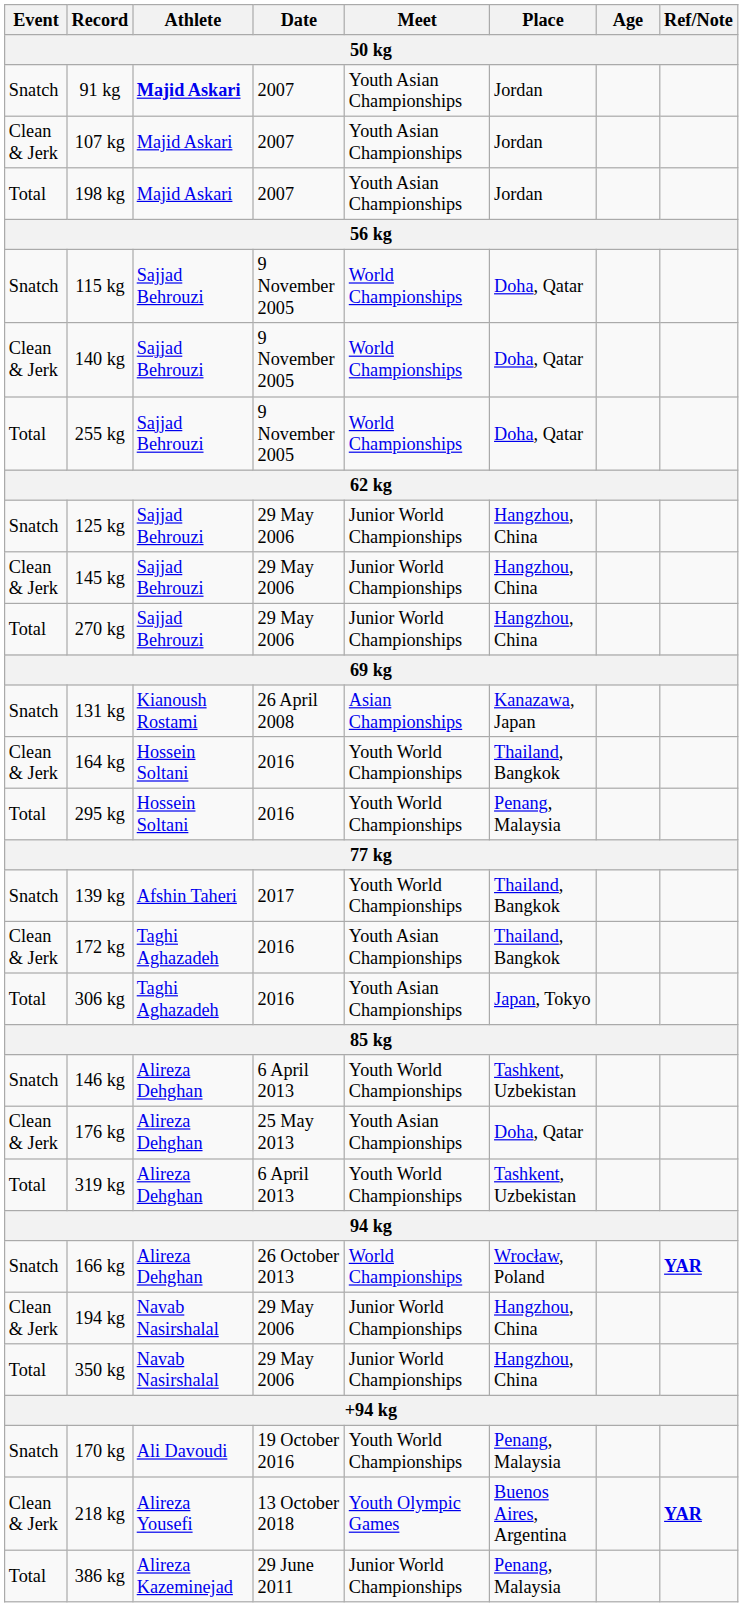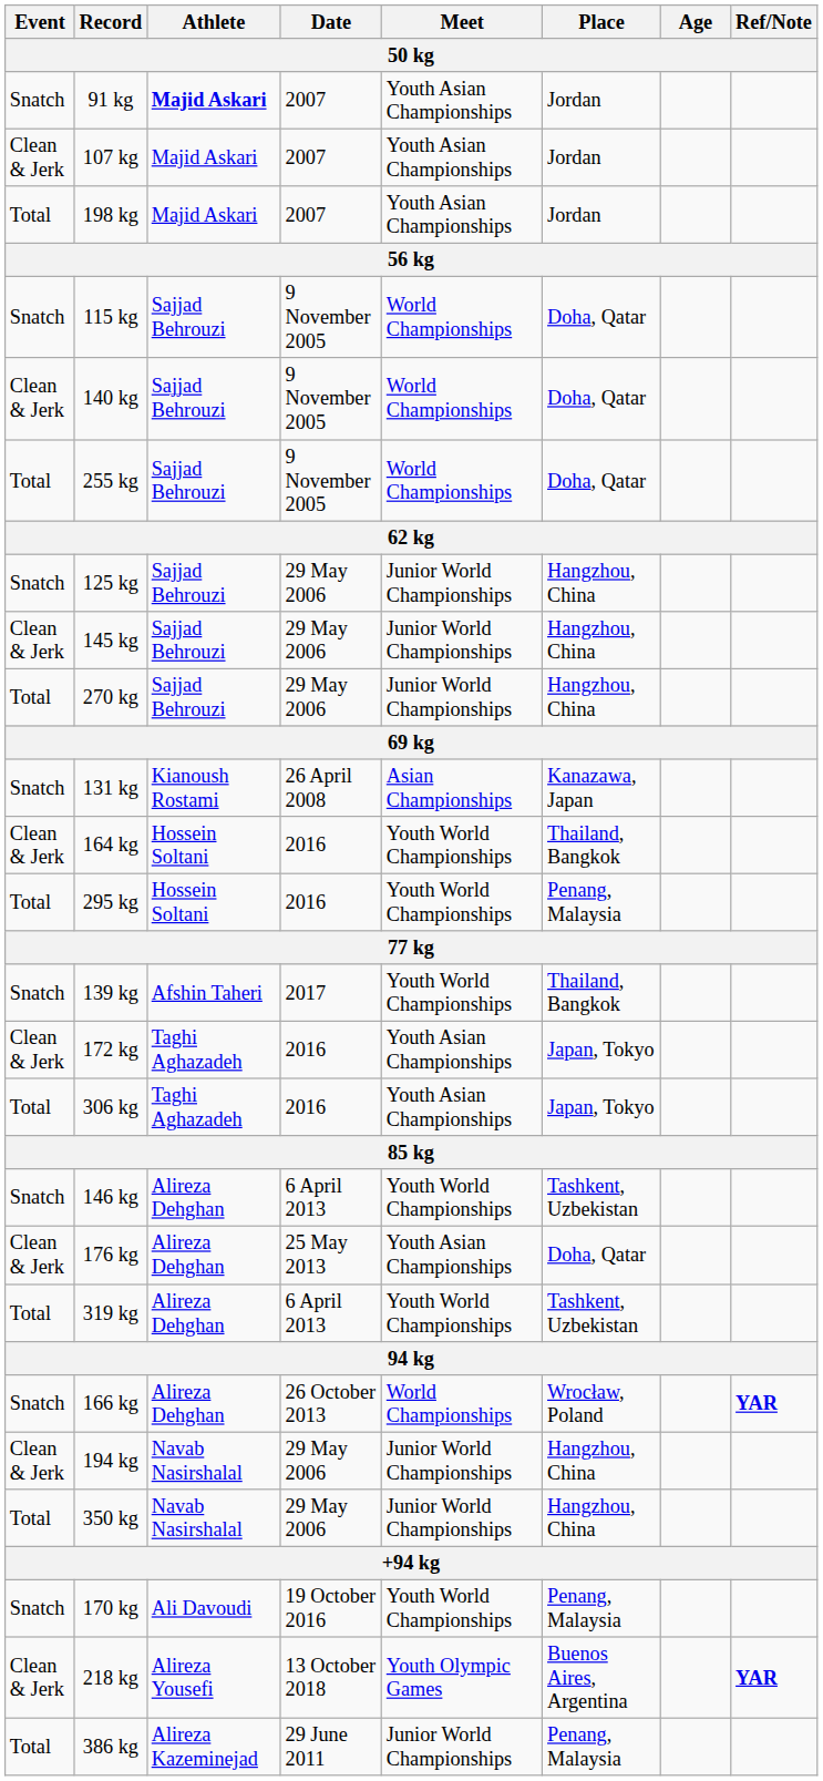 <table class="wikitable" style="font-size:95%; width: 98%;">
 <tr>
 <th width=9%>Event</th>
 <th width=7%>Record</th>
 <th width=18%>Athlete</th>
 <th width=13%>Date</th>
 <th width=22%>Meet</th>
 <th width=16%>Place</th>
 <th width=11%>Age</th>
 <th width=4%>Ref/Note</th>
 </tr>
 <tr bgcolor="#DDDDDD">
 <th colspan="8">50 kg</th>
 </tr>
 <tr>
 <td>Snatch</td>
 <td align="center">91 kg</td>
 <td><strong><a href='#'>Majid Askari</a></strong></td>
 <td>2007</td>
 <td>Youth Asian Championships</td>
 <td>Jordan</td>
 <td></td>
 <td></td>
 </tr>
 <tr>
 <td>Clean & Jerk</td>
 <td align="center">107 kg</td>
 <td><a href='#'>Majid Askari</a></td>
 <td>2007</td>
 <td>Youth Asian Championships</td>
 <td>Jordan</td>
 <td></td>
 <td></td>
 </tr>
 <tr>
 <td>Total</td>
 <td align="center">198 kg</td>
 <td><a href='#'>Majid Askari</a></td>
 <td>2007</td>
 <td>Youth Asian Championships</td>
 <td>Jordan</td>
 <td></td>
 <td></td>
 </tr>
 <tr bgcolor="#DDDDDD">
 <th colspan="8">56 kg</th>
 </tr>
 <tr>
 <td>Snatch</td>
 <td align="center">115 kg</td>
 <td><a href='#'>Sajjad Behrouzi</a></td>
 <td>9 November 2005</td>
 <td><a href='#'>World Championships</a></td>
 <td><a href='#'>Doha</a>, Qatar</td>
 <td></td>
 <td></td>
 </tr>
 <tr>
 <td>Clean & Jerk</td>
 <td align="center">140 kg</td>
 <td><a href='#'>Sajjad Behrouzi</a></td>
 <td>9 November 2005</td>
 <td><a href='#'>World Championships</a></td>
 <td><a href='#'>Doha</a>, Qatar</td>
 <td></td>
 <td></td>
 </tr>
 <tr>
 <td>Total</td>
 <td align="center">255 kg</td>
 <td><a href='#'>Sajjad Behrouzi</a></td>
 <td>9 November 2005</td>
 <td><a href='#'>World Championships</a></td>
 <td><a href='#'>Doha</a>, Qatar</td>
 <td></td>
 <td></td>
 </tr>
 <tr bgcolor="#DDDDDD">
 <th colspan="8">62 kg</th>
 </tr>
 <tr>
 <td>Snatch</td>
 <td align="center">125 kg</td>
 <td><a href='#'>Sajjad Behrouzi</a></td>
 <td>29 May 2006</td>
 <td>Junior World Championships</td>
 <td><a href='#'>Hangzhou</a>, China</td>
 <td></td>
 <td></td>
 </tr>
 <tr>
 <td>Clean & Jerk</td>
 <td align="center">145 kg</td>
 <td><a href='#'>Sajjad Behrouzi</a></td>
 <td>29 May 2006</td>
 <td>Junior World Championships</td>
 <td><a href='#'>Hangzhou</a>, China</td>
 <td></td>
 <td></td>
 </tr>
 <tr>
 <td>Total</td>
 <td align="center">270 kg</td>
 <td><a href='#'>Sajjad Behrouzi</a></td>
 <td>29 May 2006</td>
 <td>Junior World Championships</td>
 <td><a href='#'>Hangzhou</a>, China</td>
 <td></td>
 <td></td>
 </tr>
 <tr bgcolor="#DDDDDD">
 <th colspan="8">69 kg</th>
 </tr>
 <tr>
 <td>Snatch</td>
 <td align="center">131 kg</td>
 <td><a href='#'>Kianoush Rostami</a></td>
 <td>26 April 2008</td>
 <td><a href='#'>Asian Championships</a></td>
 <td><a href='#'>Kanazawa</a>, Japan</td>
 <td></td>
 <td></td>
 </tr>
 <tr>
 <td>Clean & Jerk</td>
 <td align="center">164 kg</td>
 <td><a href='#'>Hossein Soltani</a></td>
 <td>2016</td>
 <td>Youth World Championships</td>
 <td><a href='#'>Thailand</a>, Bangkok</td>
 <td></td>
 <td></td>
 </tr>
 <tr>
 <td>Total</td>
 <td align="center">295 kg</td>
 <td><a href='#'>Hossein Soltani</a></td>
 <td>2016</td>
 <td>Youth World Championships</td>
 <td><a href='#'>Penang</a>, Malaysia</td>
 <td></td>
 <td></td>
 </tr>
 <tr bgcolor="#DDDDDD">
 <th colspan="8">77 kg</th>
 </tr>
 <tr>
 <td>Snatch</td>
 <td align="center">139 kg</td>
 <td><a href='#'>Afshin Taheri</a></td>
 <td>2017</td>
 <td>Youth World Championships</td>
 <td><a href='#'>Thailand</a>, Bangkok</td>
 <td></td>
 <td></td>
 </tr>
 <tr>
 <td>Clean & Jerk</td>
 <td align="center">172 kg</td>
 <td><a href='#'>Taghi Aghazadeh</a></td>
 <td>2016</td>
 <td>Youth Asian Championships</td>
-<td><a href='#'>Thailand</a>, Bangkok</td>
+<td><a href='#'>Japan</a>, Tokyo</td>
 <td></td>
 <td></td>
 </tr>
 <tr>
 <td>Total</td>
 <td align="center">306 kg</td>
 <td><a href='#'>Taghi Aghazadeh</a></td>
 <td>2016</td>
 <td>Youth Asian Championships</td>
 <td><a href='#'>Japan</a>, Tokyo</td>
 <td></td>
 <td></td>
 </tr>
 <tr bgcolor="#DDDDDD">
 <th colspan="8">85 kg</th>
 </tr>
 <tr>
 <td>Snatch</td>
 <td align="center">146 kg</td>
 <td><a href='#'>Alireza Dehghan</a></td>
 <td>6 April 2013</td>
 <td>Youth World Championships</td>
 <td><a href='#'>Tashkent</a>, Uzbekistan</td>
 <td></td>
 <td></td>
 </tr>
 <tr>
 <td>Clean & Jerk</td>
 <td align="center">176 kg</td>
 <td><a href='#'>Alireza Dehghan</a></td>
 <td>25 May 2013</td>
 <td>Youth Asian Championships</td>
 <td><a href='#'>Doha</a>, Qatar</td>
 <td></td>
 <td></td>
 </tr>
 <tr>
 <td>Total</td>
 <td align="center">319 kg</td>
 <td><a href='#'>Alireza Dehghan</a></td>
 <td>6 April 2013</td>
 <td>Youth World Championships</td>
 <td><a href='#'>Tashkent</a>, Uzbekistan</td>
 <td></td>
 <td></td>
 </tr>
 <tr bgcolor="#DDDDDD">
 <th colspan="8">94 kg</th>
 </tr>
 <tr>
 <td>Snatch</td>
 <td align="center">166 kg</td>
 <td><a href='#'>Alireza Dehghan</a></td>
 <td>26 October 2013</td>
 <td><a href='#'>World Championships</a></td>
 <td><a href='#'>Wrocław</a>, Poland</td>
 <td></td>
 <td><strong><a href='#'>YAR</a></strong></td>
 </tr>
 <tr>
 <td>Clean & Jerk</td>
 <td align="center">194 kg</td>
 <td><a href='#'>Navab Nasirshalal</a></td>
 <td>29 May 2006</td>
 <td>Junior World Championships</td>
 <td><a href='#'>Hangzhou</a>, China</td>
 <td></td>
 <td></td>
 </tr>
 <tr>
 <td>Total</td>
 <td align="center">350 kg</td>
 <td><a href='#'>Navab Nasirshalal</a></td>
 <td>29 May 2006</td>
 <td>Junior World Championships</td>
 <td><a href='#'>Hangzhou</a>, China</td>
 <td></td>
 <td></td>
 </tr>
 <tr bgcolor="#DDDDDD">
 <th colspan="8">+94 kg</th>
 </tr>
 <tr>
 <td>Snatch</td>
 <td align="center">170 kg</td>
 <td><a href='#'>Ali Davoudi</a></td>
 <td>19 October 2016</td>
 <td>Youth World Championships</td>
 <td><a href='#'>Penang</a>, Malaysia</td>
 <td></td>
 <td></td>
 </tr>
 <tr>
 <td>Clean & Jerk</td>
 <td align="center">218 kg</td>
 <td><a href='#'>Alireza Yousefi</a></td>
 <td>13 October 2018</td>
 <td><a href='#'>Youth Olympic Games</a></td>
 <td><a href='#'>Buenos Aires</a>, Argentina</td>
 <td></td>
 <td><strong><a href='#'>YAR</a></strong></td>
 </tr>
 <tr>
 <td>Total</td>
 <td align="center">386 kg</td>
 <td><a href='#'>Alireza Kazeminejad</a></td>
 <td>29 June 2011</td>
 <td>Junior World Championships</td>
 <td><a href='#'>Penang</a>, Malaysia</td>
 <td></td>
 <td></td>
 </tr>
 </table>
